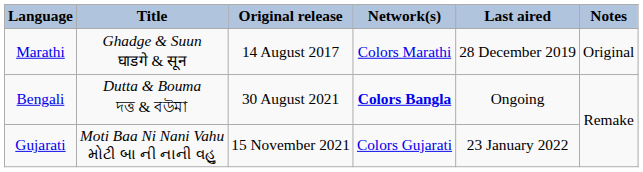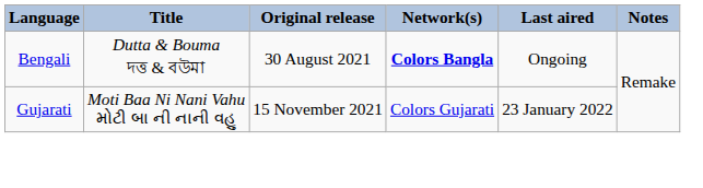 <table class="wikitable" style="text-align:center;">
 <tr>
 <th style="background:LightSteelBlue;">Language</th>
 <th style="background:LightSteelBlue;">Title</th>
 <th style="background:LightSteelBlue;">Original release</th>
 <th style="background:LightSteelBlue;">Network(s)</th>
 <th style="background:LightSteelBlue;">Last aired</th>
 <th style="background:LightSteelBlue;">Notes</th>
-</tr>
-<tr>
-<td><a href='#'>Marathi</a></td>
-<td><em>Ghadge & Suun</em> <br> घाडगे & सून</td>
-<td>14 August 2017</td>
-<td><a href='#'>Colors Marathi</a></td>
-<td>28 December 2019</td>
-<td>Original</td>
 </tr>
 <tr>
 <td><a href='#'>Bengali</a></td>
 <td><em>Dutta & Bouma</em> <br> দত্ত & বউমা</td>
 <td>30 August 2021</td>
 <td><strong><a href='#'>Colors Bangla</a></strong></td>
 <td>Ongoing</td>
 <td rowspan="2">Remake</td>
 </tr>
 <tr>
 <td><a href='#'>Gujarati</a></td>
 <td><em>Moti Baa Ni Nani Vahu</em> <br> મોટી બા ની નાની વહુ</td>
 <td>15 November 2021</td>
 <td><a href='#'>Colors Gujarati</a></td>
 <td>23 January 2022</td>
 </tr>
 </table>
